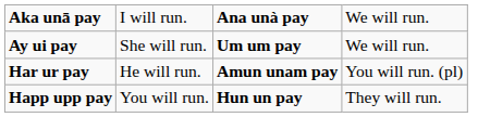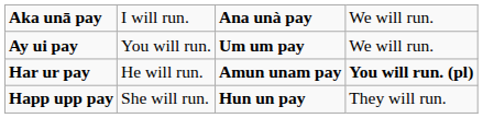 <table class="wikitable">
 <tr>
 <td><strong>Aka unā pay</strong></td>
 <td>I will run.</td>
 <td><strong>Ana unà pay</strong></td>
 <td>We will run.</td>
 </tr>
 <tr>
 <td><strong>Ay ui pay</strong></td>
-<td>She will run.</td>
+<td>You will run.</td>
 <td><strong>Um um pay</strong></td>
 <td>We will run.</td>
 </tr>
 <tr>
 <td><strong>Har ur pay</strong></td>
 <td>He will run.</td>
 <td><strong>Amun unam pay</strong></td>
-<td>You will run. (pl)</td>
+<td><strong>You will run. (pl)</strong></td>
 </tr>
 <tr>
 <td><strong>Happ upp pay</strong></td>
-<td>You will run.</td>
+<td>She will run.</td>
 <td><strong>Hun un pay</strong></td>
 <td>They will run.</td>
 </tr>
 </table>
